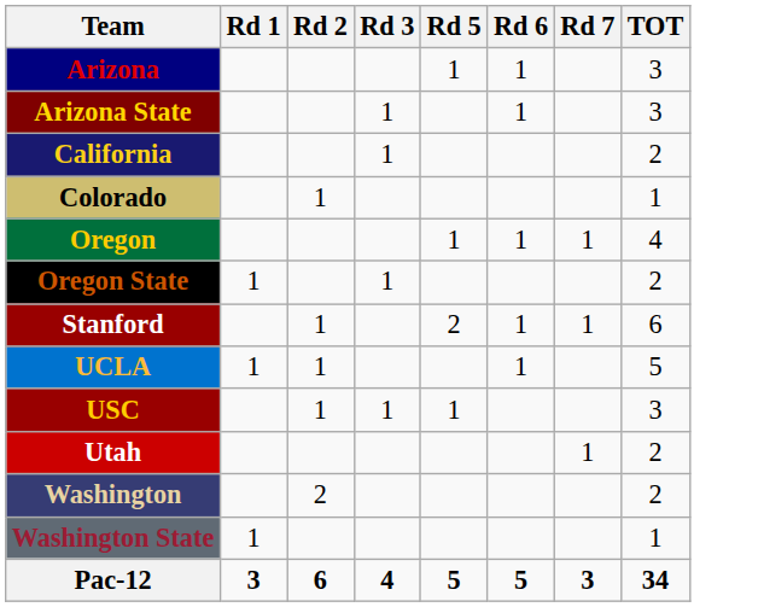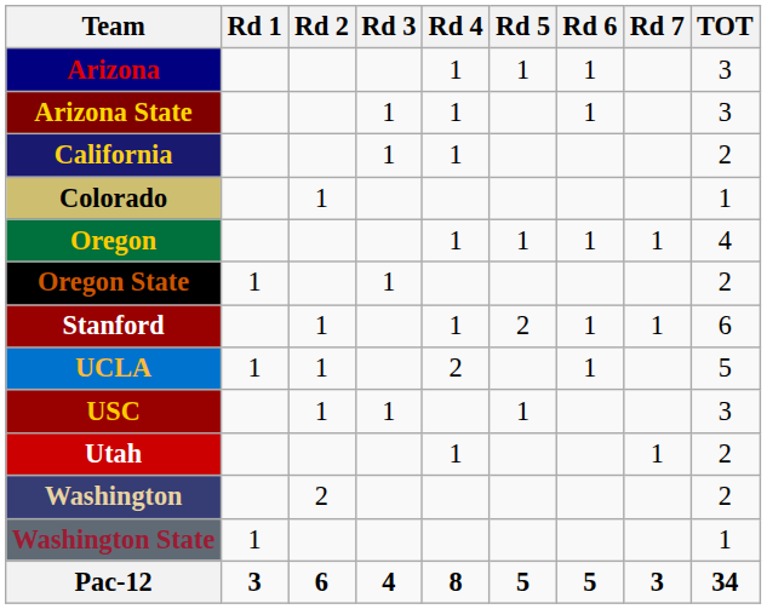 <table class="wikitable sortable">
 <tr>
 <th>Team</th>
 <th>Rd 1</th>
 <th>Rd 2</th>
 <th>Rd 3</th>
+<th>Rd 4</th>
 <th>Rd 5</th>
 <th>Rd 6</th>
 <th>Rd 7</th>
 <th>TOT</th>
 </tr>
 <tr>
 <th style="background:#000080; color:#e00000;">Arizona</th>
 <td align=center></td>
 <td align=center></td>
 <td align=center></td>
 <td align=center>1</td>
 <td align=center>1</td>
+<td align=center>1</td>
 <td align=center></td>
 <td align=center>3</td>
 </tr>
 <tr>
 <th style="background:#800000; color:#FFD700;">Arizona State</th>
 <td align=center></td>
 <td align=center></td>
+<td align=center>1</td>
 <td align=center>1</td>
 <td align=center></td>
 <td align=center>1</td>
 <td align=center></td>
 <td align=center>3</td>
 </tr>
 <tr>
 <th style="background:#191970; color:#FCD116;">California</th>
 <td align=center></td>
 <td align=center></td>
+<td align=center>1</td>
 <td align=center>1</td>
 <td align=center></td>
 <td align=center></td>
 <td align=center></td>
 <td align=center>2</td>
 </tr>
 <tr>
 <th style="background:#CEBE70; color:#000000;">Colorado</th>
 <td align=center></td>
 <td align=center>1</td>
 <td align=center></td>
 <td align=center></td>
 <td align=center></td>
 <td align=center></td>
+<td align=center></td>
 <td align=center>1</td>
 </tr>
 <tr>
 <th style="background:#00703C; color:#FFCC00;">Oregon</th>
 <td align=center></td>
 <td align=center></td>
 <td align=center></td>
+<td align=center>1</td>
 <td align=center>1</td>
 <td align=center>1</td>
 <td align=center>1</td>
 <td align=center>4</td>
 </tr>
 <tr>
 <th style="background:#000000; color:#CC5500;">Oregon State</th>
 <td align=center>1</td>
 <td align=center></td>
 <td align=center>1</td>
 <td align=center></td>
 <td align=center></td>
 <td align=center></td>
+<td align=center></td>
 <td align=center>2</td>
 </tr>
 <tr>
 <th style="background:#990000; color:#FFFFFF;">Stanford</th>
 <td align=center></td>
 <td align=center>1</td>
 <td align=center></td>
+<td align=center>1</td>
 <td align=center>2</td>
 <td align=center>1</td>
 <td align=center>1</td>
 <td align=center>6</td>
 </tr>
 <tr>
 <th style="background:#0073CF; color:#FEBB36;">UCLA</th>
 <td align=center>1</td>
 <td align=center>1</td>
 <td align=center></td>
+<td align=center>2</td>
 <td align=center></td>
 <td align=center>1</td>
 <td align=center></td>
 <td align=center>5</td>
 </tr>
 <tr>
 <th style="background:#990000; color:#FFCC00;">USC</th>
 <td align=center></td>
 <td align=center>1</td>
 <td align=center>1</td>
+<td align=center></td>
 <td align=center>1</td>
 <td align=center></td>
 <td align=center></td>
 <td align=center>3</td>
 </tr>
 <tr>
 <th style="background:#CC0000; color:#FFFFFF;">Utah</th>
 <td align=center></td>
 <td align=center></td>
 <td align=center></td>
+<td align=center>1</td>
 <td align=center></td>
 <td align=center></td>
 <td align=center>1</td>
 <td align=center>2</td>
 </tr>
 <tr>
 <th style="background:#363c74; color:#e8d3a2;">Washington</th>
 <td align=center></td>
 <td align=center>2</td>
+<td align=center></td>
 <td align=center></td>
 <td align=center></td>
 <td align=center></td>
 <td align=center></td>
 <td align=center>2</td>
 </tr>
 <tr>
 <th style="background:#606a74; color:#9e1b34;">Washington State</th>
 <td align=center>1</td>
 <td align=center></td>
 <td align=center></td>
 <td align=center></td>
 <td align=center></td>
 <td align=center></td>
+<td align=center></td>
 <td align=center>1</td>
 </tr>
 <tr>
 <th>Pac-12</th>
 <td align=center><strong>3</strong></td>
 <td align=center><strong>6</strong></td>
 <td align=center><strong>4</strong></td>
+<td align=center><strong>8</strong></td>
 <td align=center><strong>5</strong></td>
 <td align=center><strong>5</strong></td>
 <td align=center><strong>3</strong></td>
 <td align=center><strong>34</strong></td>
 </tr>
 </table>
